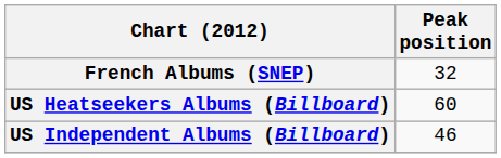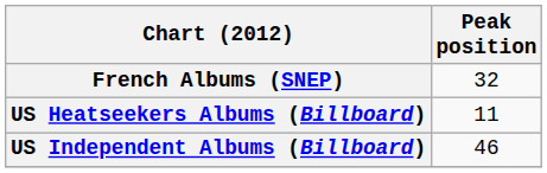 <table class="wikitable sortable plainrowheaders" style="text-align:center">
 <tr>
 <th scope="col">Chart (2012)</th>
 <th scope="col">Peak<br> position</th>
 </tr>
 <tr>
 <th scope="row">French Albums (<a href='#'>SNEP</a>)</th>
 <td>32</td>
 </tr>
 <tr>
 <th scope="row">US <a href='#'>Heatseekers Albums</a> (<em><a href='#'>Billboard</a></em>)</th>
-<td>60</td>
+<td>11</td>
 </tr>
 <tr>
 <th scope="row">US <a href='#'>Independent Albums</a> (<em><a href='#'>Billboard</a></em>)</th>
 <td>46</td>
 </tr>
 <tr>
 </tr>
 </table>
